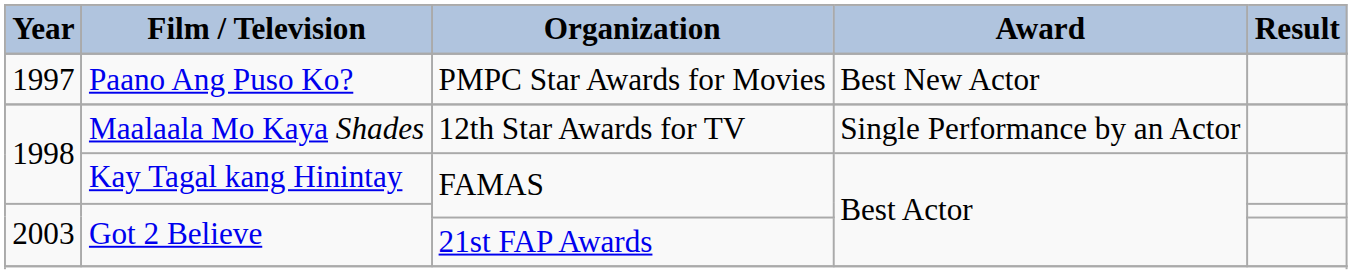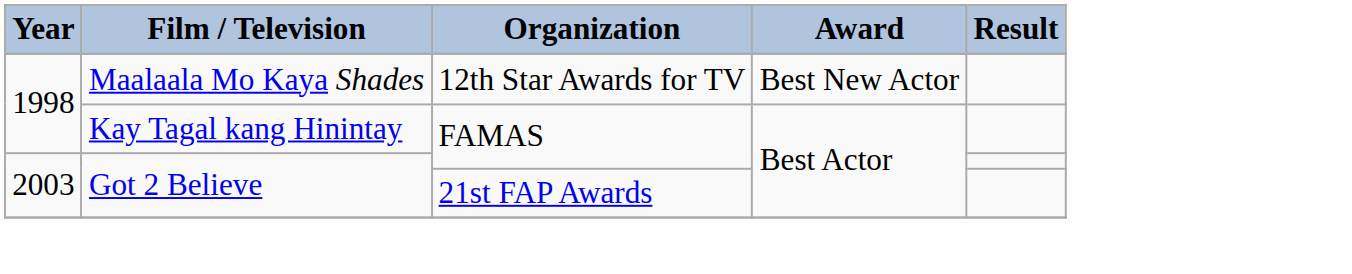 <table class="wikitable">
 <tr style="text-align:center;">
 <th style="background:#B0C4DE;">Year</th>
 <th style="background:#B0C4DE;">Film / Television</th>
 <th style="background:#B0C4DE;">Organization</th>
 <th style="background:#B0C4DE;">Award</th>
 <th style="background:#B0C4DE;">Result</th>
 </tr>
 <tr bgcolor=#eeeeff>
 </tr>
-<tr>
-<td>1997</td>
-<td><a href='#'>Paano Ang Puso Ko?</a></td>
-<td>PMPC Star Awards for Movies</td>
-<td>Best New Actor</td>
-<td></td>
-</tr>
 <tr bgcolor=#eecccc>
 </tr>
 <tr>
 <td rowspan="2">1998</td>
 <td><a href='#'>Maalaala Mo Kaya</a> <em>Shades</em></td>
 <td>12th Star Awards for TV</td>
-<td>Single Performance by an Actor</td>
+<td>Best New Actor</td>
 <td></td>
 </tr>
 <tr>
 <td><a href='#'>Kay Tagal kang Hinintay</a></td>
 <td rowspan="2">FAMAS</td>
 <td rowspan="3">Best Actor</td>
 <td></td>
 </tr>
 <tr>
 <td rowspan="2">2003</td>
 <td rowspan="2"><a href='#'>Got 2 Believe</a></td>
 <td></td>
 </tr>
 <tr>
 <td><a href='#'>21st FAP Awards</a></td>
 <td></td>
 </tr>
 <tr bgcolor=#eeeeff>
 </tr>
 <tr>
 </tr>
 </table>
